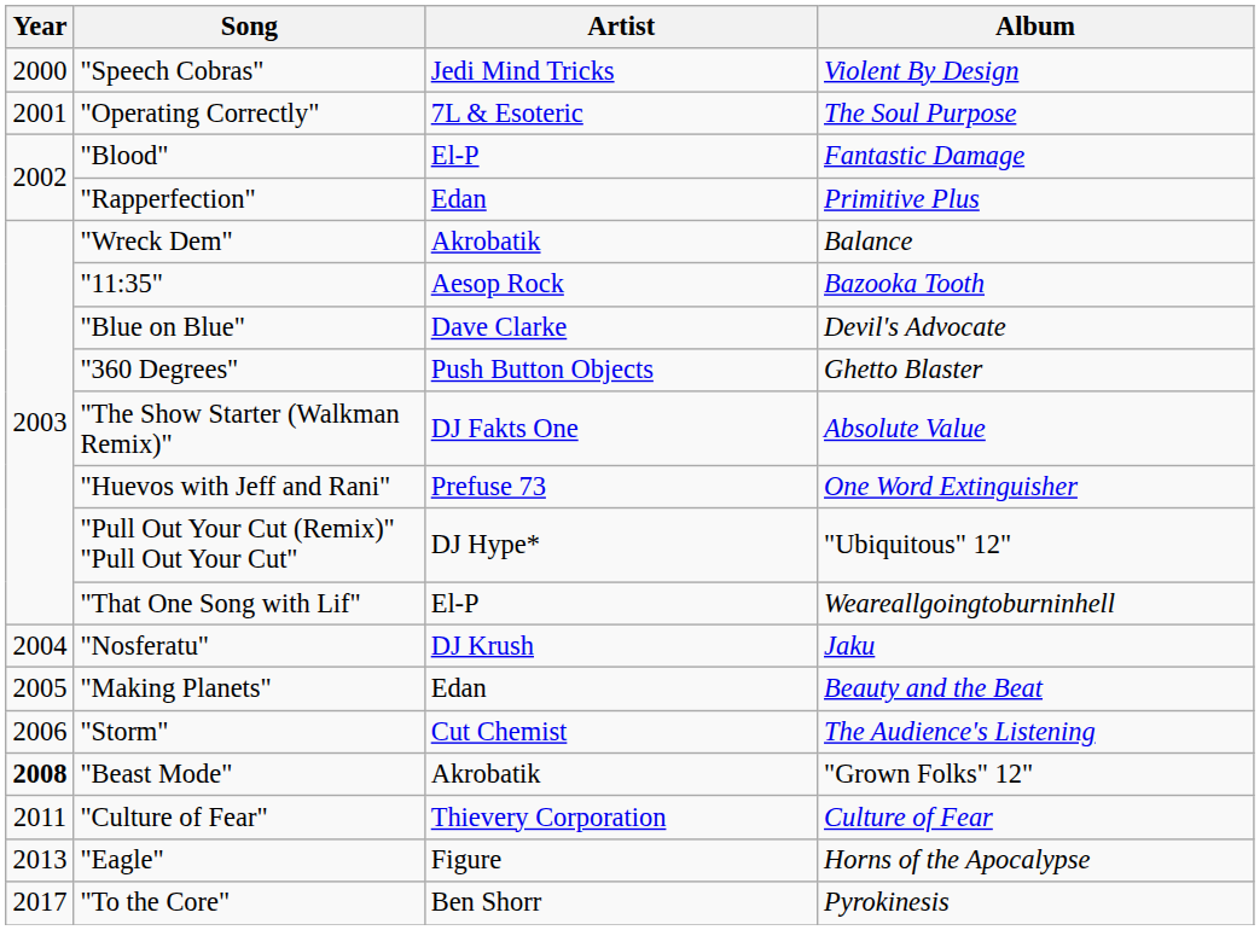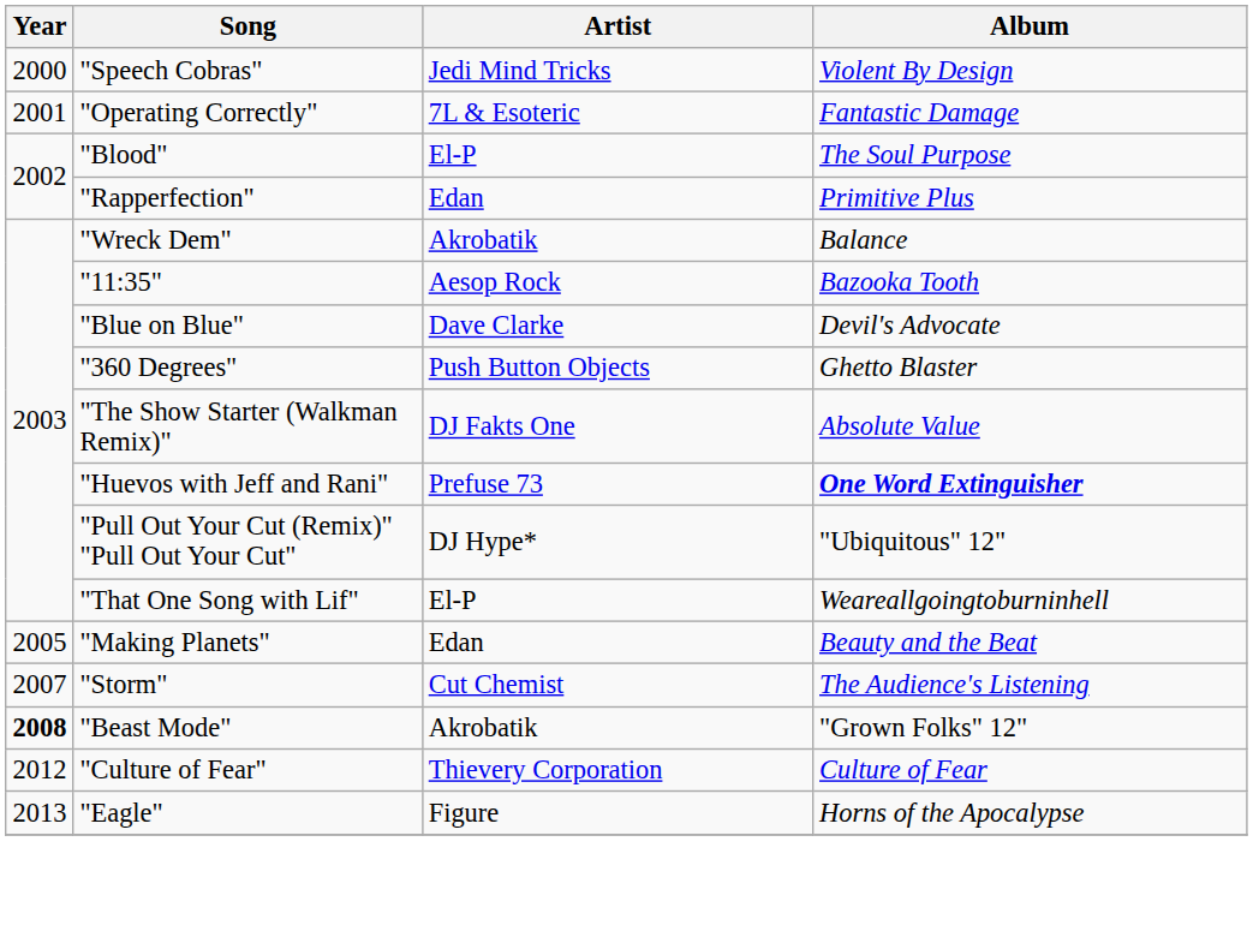 <table class="wikitable">
 <tr>
 <th width="33">Year</th>
 <th width="200">Song</th>
 <th width="225">Artist</th>
 <th width="250">Album</th>
 </tr>
 <tr>
 <td align="center" rowspan="1">2000</td>
 <td>"Speech Cobras"</td>
 <td><a href='#'>Jedi Mind Tricks</a></td>
 <td><em><a href='#'>Violent By Design</a></em></td>
 </tr>
 <tr>
 <td align="center" rowspan="1">2001</td>
 <td>"Operating Correctly"</td>
 <td><a href='#'>7L & Esoteric</a></td>
-<td><em><a href='#'>The Soul Purpose</a></em></td>
+<td><em><a href='#'>Fantastic Damage</a></em></td>
 </tr>
 <tr>
 <td align="center" rowspan="2">2002</td>
 <td>"Blood"</td>
 <td><a href='#'>El-P</a></td>
-<td><em><a href='#'>Fantastic Damage</a></em></td>
+<td><em><a href='#'>The Soul Purpose</a></em></td>
 </tr>
 <tr>
 <td>"Rapperfection"</td>
 <td><a href='#'>Edan</a></td>
 <td><em><a href='#'>Primitive Plus</a></em></td>
 </tr>
 <tr>
 <td align="center" rowspan="8">2003</td>
 <td>"Wreck Dem"</td>
 <td><a href='#'>Akrobatik</a></td>
 <td><em>Balance</em></td>
 </tr>
 <tr>
 <td>"11:35"</td>
 <td><a href='#'>Aesop Rock</a></td>
 <td><em><a href='#'>Bazooka Tooth</a></em></td>
 </tr>
 <tr>
 <td>"Blue on Blue"</td>
 <td><a href='#'>Dave Clarke</a></td>
 <td><em>Devil's Advocate</em></td>
 </tr>
 <tr>
 <td>"360 Degrees"</td>
 <td><a href='#'>Push Button Objects</a></td>
 <td><em>Ghetto Blaster</em></td>
 </tr>
 <tr>
 <td>"The Show Starter (Walkman Remix)"</td>
 <td><a href='#'>DJ Fakts One</a></td>
 <td><em><a href='#'>Absolute Value</a></em></td>
 </tr>
 <tr>
 <td>"Huevos with Jeff and Rani"</td>
 <td><a href='#'>Prefuse 73</a></td>
-<td><em><a href='#'>One Word Extinguisher</a></em></td>
+<td><strong><em><a href='#'>One Word Extinguisher</a></em></strong></td>
 </tr>
 <tr>
 <td>"Pull Out Your Cut (Remix)"<br>"Pull Out Your Cut"</td>
 <td>DJ Hype*</td>
 <td>"Ubiquitous" 12"</td>
 </tr>
 <tr>
 <td>"That One Song with Lif"</td>
 <td>El-P</td>
 <td><em>Weareallgoingtoburninhell</em></td>
 </tr>
 <tr>
-<td align="center" rowspan="1">2004</td>
-<td>"Nosferatu"</td>
-<td><a href='#'>DJ Krush</a></td>
-<td><em><a href='#'>Jaku</a></em></td>
-</tr>
-<tr>
 <td align="center" rowspan="1">2005</td>
 <td>"Making Planets"</td>
 <td>Edan</td>
 <td><em><a href='#'>Beauty and the Beat</a></em></td>
 </tr>
 <tr>
-<td align="center" rowspan="1">2006</td>
+<td align="center" rowspan="1">2007</td>
 <td>"Storm"</td>
 <td><a href='#'>Cut Chemist</a></td>
 <td><em><a href='#'>The Audience's Listening</a></em></td>
 </tr>
 <tr>
 <td align="center" rowspan="1"><strong>2008</strong></td>
 <td>"Beast Mode"</td>
 <td>Akrobatik</td>
 <td>"Grown Folks" 12"</td>
 </tr>
 <tr>
-<td align="center" rowspan="1">2011</td>
+<td align="center" rowspan="1">2012</td>
 <td>"Culture of Fear"</td>
 <td><a href='#'>Thievery Corporation</a></td>
 <td><em><a href='#'>Culture of Fear</a></em></td>
 </tr>
 <tr>
 <td align="center" rowspan="1">2013</td>
 <td>"Eagle"</td>
 <td>Figure</td>
 <td><em>Horns of the Apocalypse</em></td>
 </tr>
 <tr>
-<td align="center" rowspan="1">2017</td>
-<td>"To the Core"</td>
-<td>Ben Shorr</td>
-<td><em>Pyrokinesis</em></td>
-</tr>
-<tr>
 </tr>
 </table>
